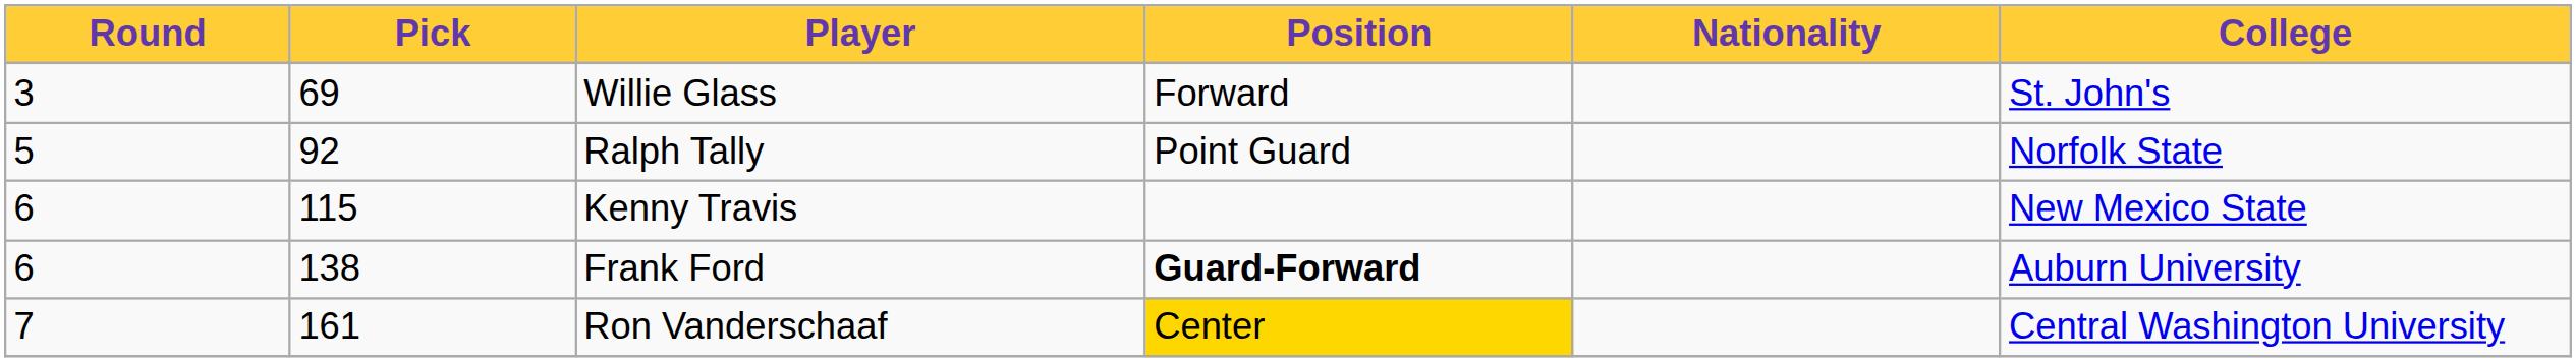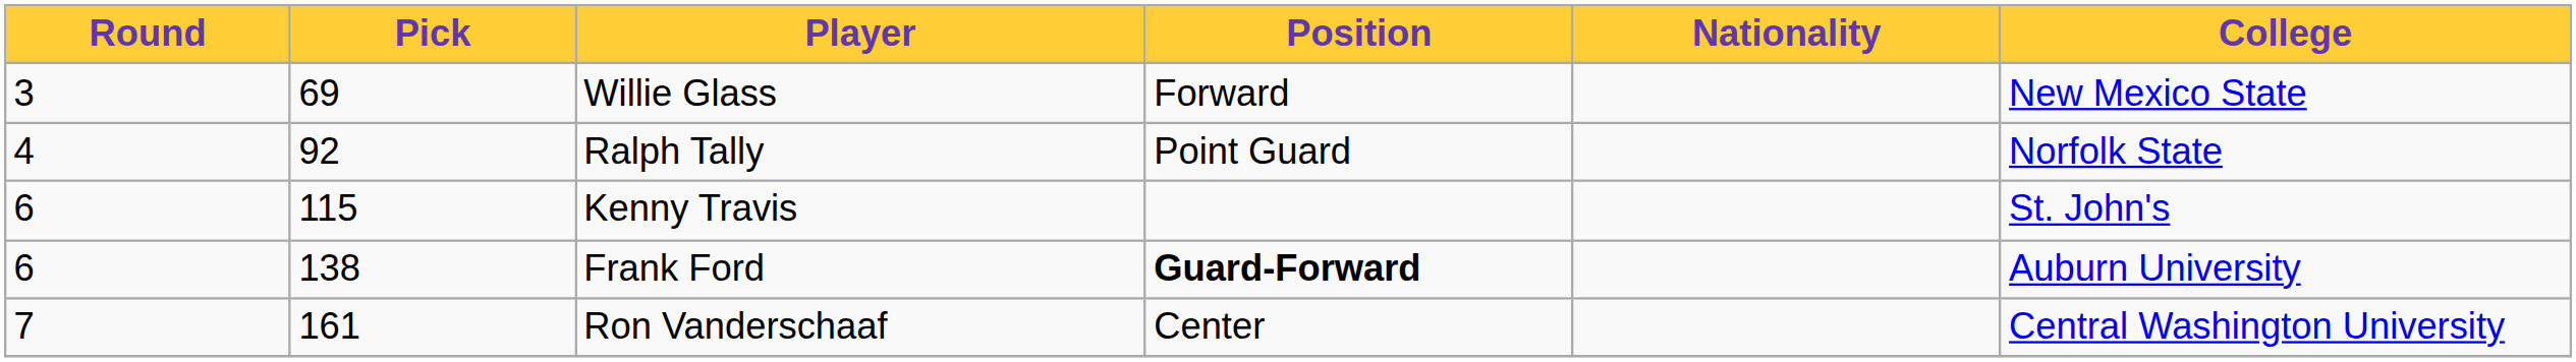 <table class="wikitable sortable sortable">
 <tr>
 <th style="background:#ffcd35; color:#6137ad" width="10%">Round</th>
 <th style="background:#ffcd35; color:#6137ad" width="10%">Pick</th>
 <th style="background:#ffcd35; color:#6137ad" width="20%">Player</th>
 <th style="background:#ffcd35; color:#6137ad" width="15%">Position</th>
 <th style="background:#ffcd35; color:#6137ad" width="15%">Nationality</th>
 <th style="background:#ffcd35; color:#6137ad" width="20%">College</th>
 </tr>
 <tr style="text-align: center">
 </tr>
 <tr>
 <td>3</td>
 <td>69</td>
 <td>Willie Glass</td>
 <td>Forward</td>
 <td></td>
-<td><a href='#'>St. John's</a></td>
+<td><a href='#'>New Mexico State</a></td>
 </tr>
 <tr>
-<td>5</td>
+<td>4</td>
 <td>92</td>
 <td>Ralph Tally</td>
 <td>Point Guard</td>
 <td></td>
 <td><a href='#'>Norfolk State</a></td>
 </tr>
 <tr>
 <td>6</td>
 <td>115</td>
 <td>Kenny Travis</td>
 <td></td>
 <td></td>
-<td><a href='#'>New Mexico State</a></td>
+<td><a href='#'>St. John's</a></td>
 </tr>
 <tr>
 <td>6</td>
 <td>138</td>
 <td>Frank Ford</td>
 <td><strong>Guard-Forward</strong></td>
 <td></td>
 <td><a href='#'>Auburn University</a></td>
 </tr>
 <tr>
 <td>7</td>
 <td>161</td>
 <td>Ron Vanderschaaf</td>
-<td style="background: gold;">Center</td>
+<td>Center</td>
 <td></td>
 <td><a href='#'>Central Washington University</a></td>
 </tr>
 <tr>
 </tr>
 </table>
